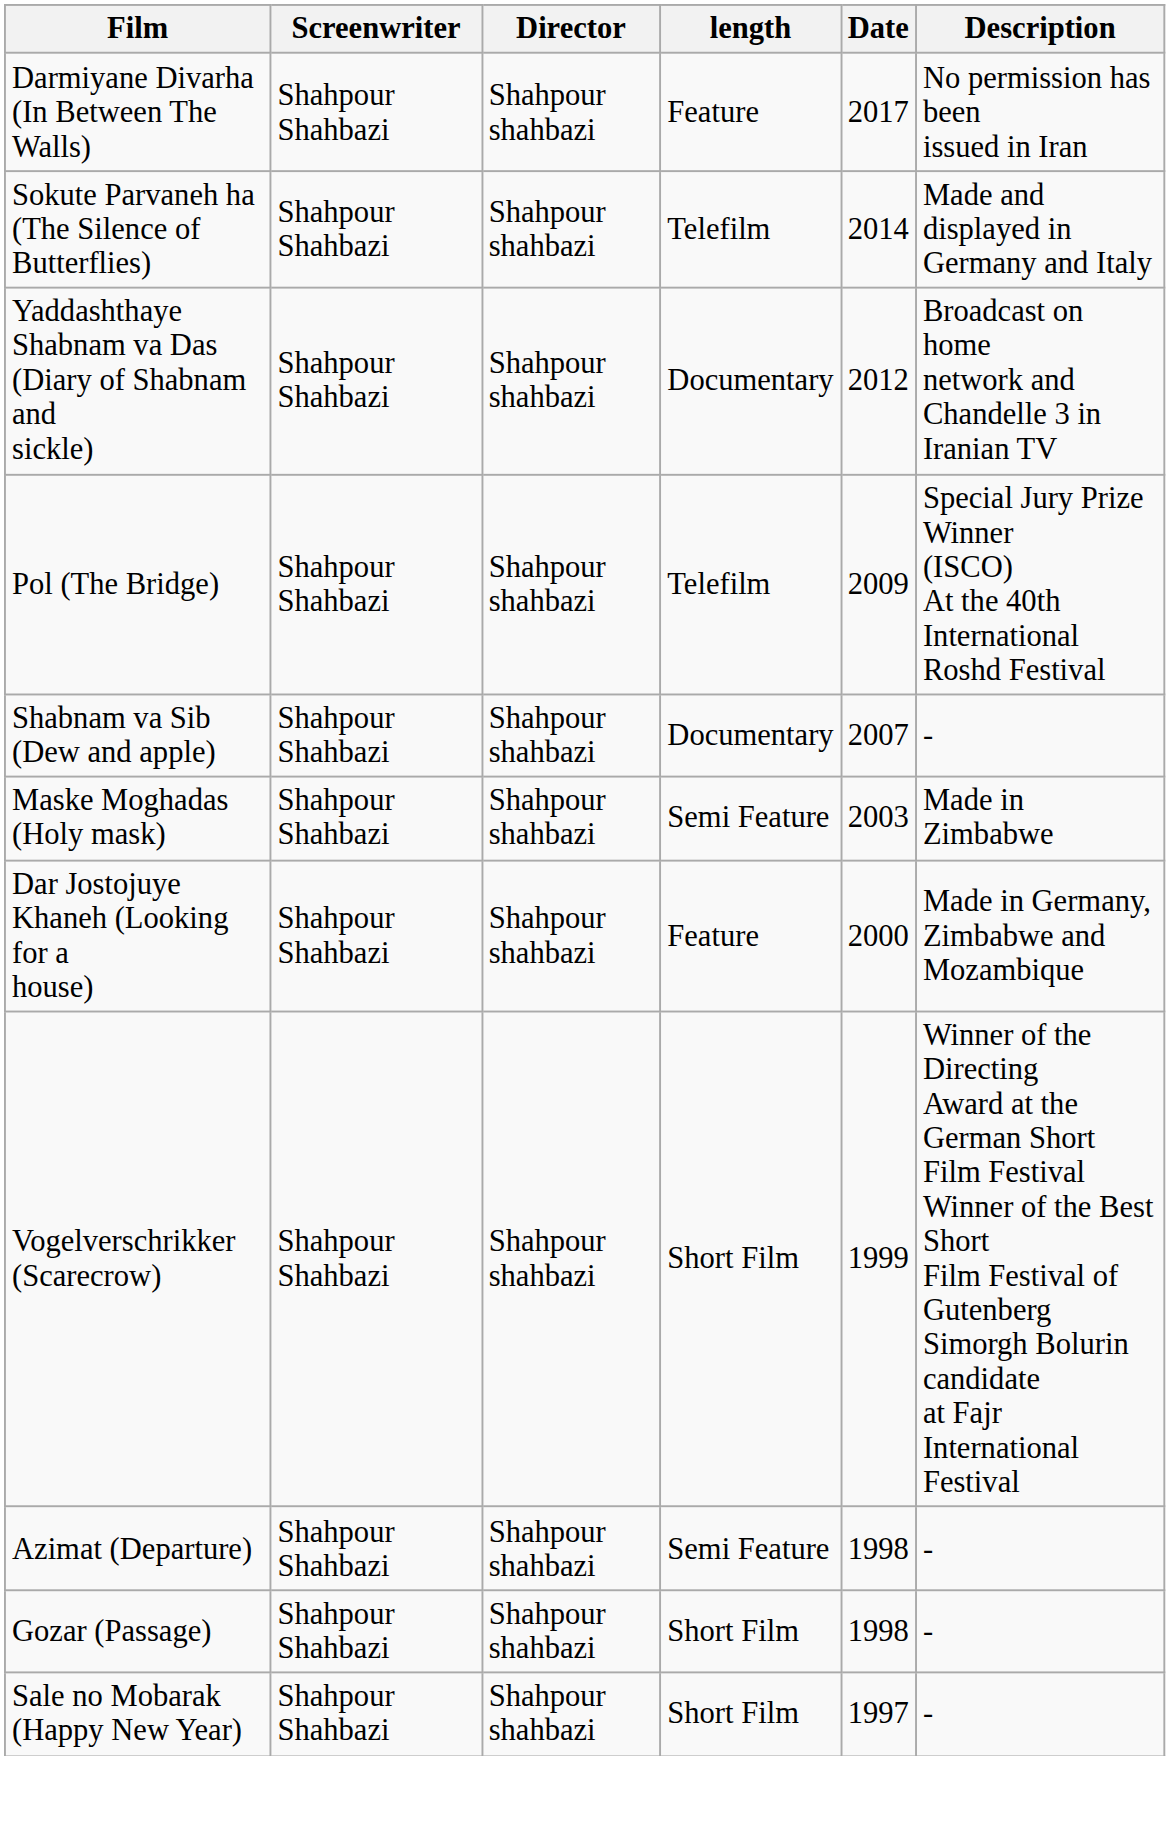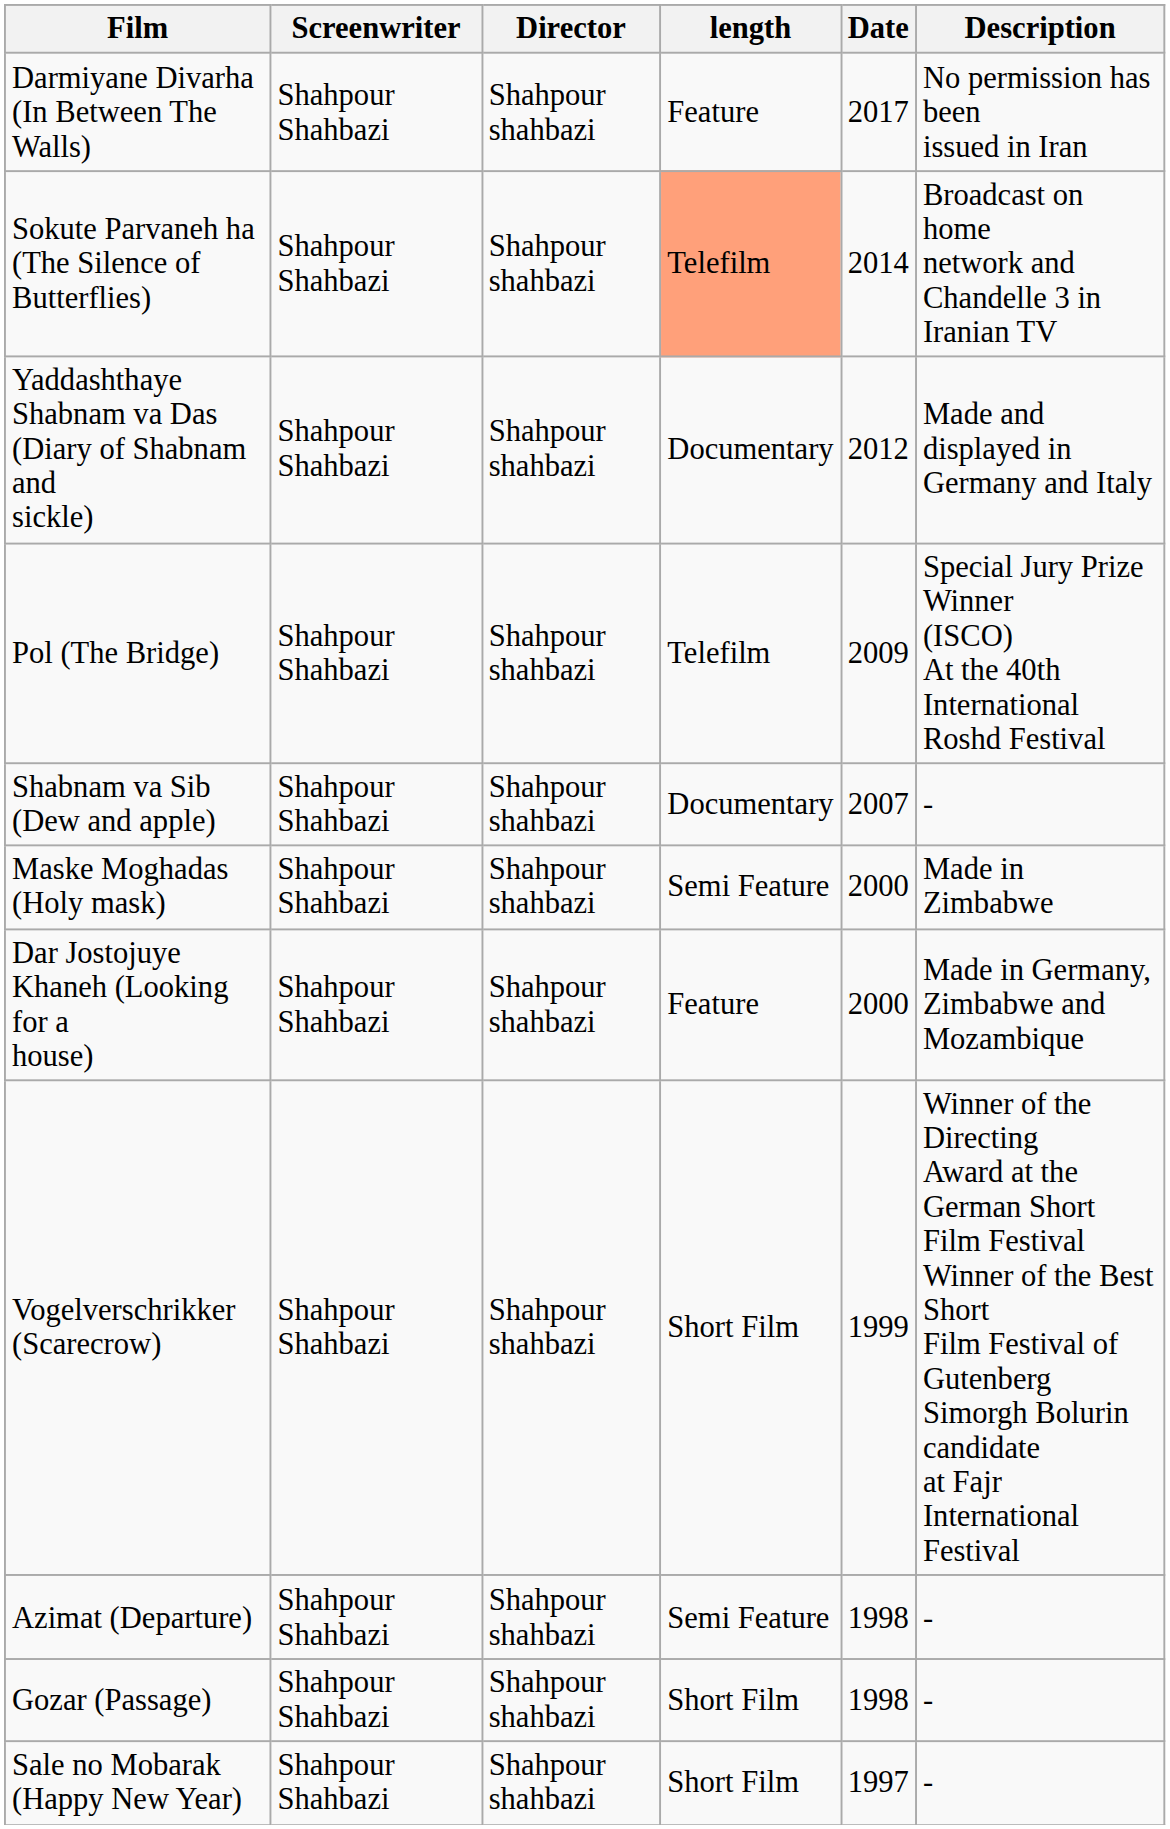 <table class="wikitable">
 <tr>
 <th>Film</th>
 <th>Screenwriter</th>
 <th>Director</th>
 <th>length</th>
 <th>Date</th>
 <th>Description</th>
 </tr>
 <tr>
 <td>Darmiyane Divarha<br>(In Between The Walls)</td>
 <td>Shahpour Shahbazi</td>
 <td>Shahpour shahbazi</td>
 <td>Feature</td>
 <td>2017</td>
 <td>No permission has been<br>issued in Iran</td>
 </tr>
 <tr>
 <td>Sokute Parvaneh ha<br>(The Silence of<br>Butterflies)</td>
 <td>Shahpour Shahbazi</td>
 <td>Shahpour shahbazi</td>
-<td>Telefilm</td>
+<td style="background: lightsalmon;">Telefilm</td>
 <td>2014</td>
-<td>Made and displayed in<br>Germany and Italy</td>
+<td>Broadcast on home<br>network and Chandelle 3 in<br>Iranian TV</td>
 </tr>
 <tr>
 <td>Yaddashthaye<br>Shabnam va Das<br>(Diary of Shabnam and<br>sickle)</td>
 <td>Shahpour Shahbazi</td>
 <td>Shahpour shahbazi</td>
 <td>Documentary</td>
 <td>2012</td>
-<td>Broadcast on home<br>network and Chandelle 3 in<br>Iranian TV</td>
+<td>Made and displayed in<br>Germany and Italy</td>
 </tr>
 <tr>
 <td>Pol (The Bridge)</td>
 <td>Shahpour Shahbazi</td>
 <td>Shahpour shahbazi</td>
 <td>Telefilm</td>
 <td>2009</td>
 <td>Special Jury Prize Winner<br>(ISCO)<br>At the 40th International<br>Roshd Festival</td>
 </tr>
 <tr>
 <td>Shabnam va Sib<br>(Dew and apple)</td>
 <td>Shahpour Shahbazi</td>
 <td>Shahpour shahbazi</td>
 <td>Documentary</td>
 <td>2007</td>
 <td>-</td>
 </tr>
 <tr>
 <td>Maske Moghadas<br>(Holy mask)</td>
 <td>Shahpour Shahbazi</td>
 <td>Shahpour shahbazi</td>
 <td>Semi Feature</td>
-<td>2003</td>
+<td>2000</td>
 <td>Made in Zimbabwe</td>
 </tr>
 <tr>
 <td>Dar Jostojuye<br>Khaneh (Looking for a<br>house)</td>
 <td>Shahpour Shahbazi</td>
 <td>Shahpour shahbazi</td>
 <td>Feature</td>
 <td>2000</td>
 <td>Made in Germany,<br>Zimbabwe and<br>Mozambique</td>
 </tr>
 <tr>
 <td>Vogelverschrikker<br>(Scarecrow)</td>
 <td>Shahpour Shahbazi</td>
 <td>Shahpour shahbazi</td>
 <td>Short Film</td>
 <td>1999</td>
 <td>Winner of the Directing<br>Award at the German Short<br>Film Festival<br>Winner of the Best Short<br>Film Festival of Gutenberg<br>Simorgh Bolurin candidate<br>at Fajr International<br>Festival</td>
 </tr>
 <tr>
 <td>Azimat (Departure)</td>
 <td>Shahpour Shahbazi</td>
 <td>Shahpour shahbazi</td>
 <td>Semi Feature</td>
 <td>1998</td>
 <td>-</td>
 </tr>
 <tr>
 <td>Gozar (Passage)</td>
 <td>Shahpour Shahbazi</td>
 <td>Shahpour shahbazi</td>
 <td>Short Film</td>
 <td>1998</td>
 <td>-</td>
 </tr>
 <tr>
 <td>Sale no Mobarak<br>(Happy New Year)</td>
 <td>Shahpour Shahbazi</td>
 <td>Shahpour shahbazi</td>
 <td>Short Film</td>
 <td>1997</td>
 <td>-</td>
 </tr>
 </table>
